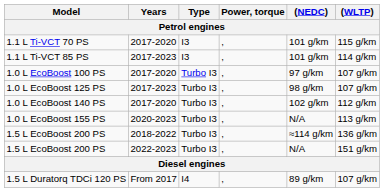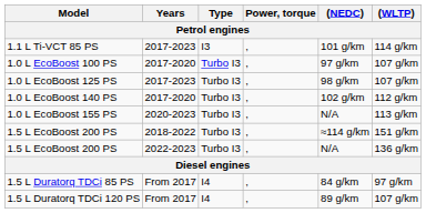 <table class="wikitable">
 <tr>
 <th>Model</th>
 <th>Years</th>
 <th>Type</th>
 <th>Power, torque</th>
 <th> (<a href='#'>NEDC</a>)</th>
 <th> (<a href='#'>WLTP</a>)</th>
 </tr>
 <tr>
 <th colspan="6">Petrol engines</th>
-</tr>
-<tr>
-<td>1.1 L <a href='#'>Ti-VCT</a> 70 PS</td>
-<td>2017-2020</td>
-<td> I3</td>
-<td>, </td>
-<td>101 g/km</td>
-<td>115 g/km</td>
 </tr>
 <tr>
 <td>1.1 L Ti-VCT 85 PS</td>
 <td>2017-2023</td>
 <td> I3</td>
 <td>, </td>
 <td>101 g/km</td>
 <td>114 g/km</td>
 </tr>
 <tr>
 <td>1.0 L <a href='#'>EcoBoost</a> 100 PS</td>
 <td>2017-2020</td>
 <td> <a href='#'>Turbo</a> I3</td>
 <td>, </td>
 <td>97 g/km</td>
 <td>107 g/km</td>
 </tr>
 <tr>
 <td>1.0 L EcoBoost 125 PS</td>
 <td>2017-2023</td>
 <td> Turbo I3</td>
 <td>, </td>
 <td>98 g/km</td>
 <td>107 g/km</td>
 </tr>
 <tr>
 <td>1.0 L EcoBoost 140 PS</td>
 <td>2017-2020</td>
 <td> Turbo I3</td>
 <td>, </td>
 <td>102 g/km</td>
 <td>112 g/km</td>
 </tr>
 <tr>
 <td>1.0 L EcoBoost 155 PS</td>
 <td>2020-2023</td>
 <td> Turbo I3</td>
 <td>, </td>
 <td>N/A</td>
 <td>113 g/km</td>
 </tr>
 <tr>
 <td>1.5 L EcoBoost 200 PS</td>
 <td>2018-2022</td>
 <td> Turbo I3</td>
 <td>, </td>
 <td>≈114 g/km</td>
-<td>136 g/km</td>
+<td>151 g/km</td>
 </tr>
 <tr>
 <td>1.5 L EcoBoost 200 PS</td>
 <td>2022-2023</td>
 <td> Turbo I3</td>
 <td>, </td>
 <td>N/A</td>
-<td>151 g/km</td>
+<td>136 g/km</td>
 </tr>
 <tr>
 <th colspan="6">Diesel engines</th>
+</tr>
+<tr>
+<td>1.5 L <a href='#'>Duratorq TDCi</a> 85 PS</td>
+<td>From 2017</td>
+<td> I4</td>
+<td>, </td>
+<td>84 g/km</td>
+<td>97 g/km</td>
 </tr>
 <tr>
 <td>1.5 L Duratorq TDCi 120 PS</td>
 <td>From 2017</td>
 <td> I4</td>
 <td>, </td>
 <td>89 g/km</td>
 <td>107 g/km</td>
 </tr>
 </table>
